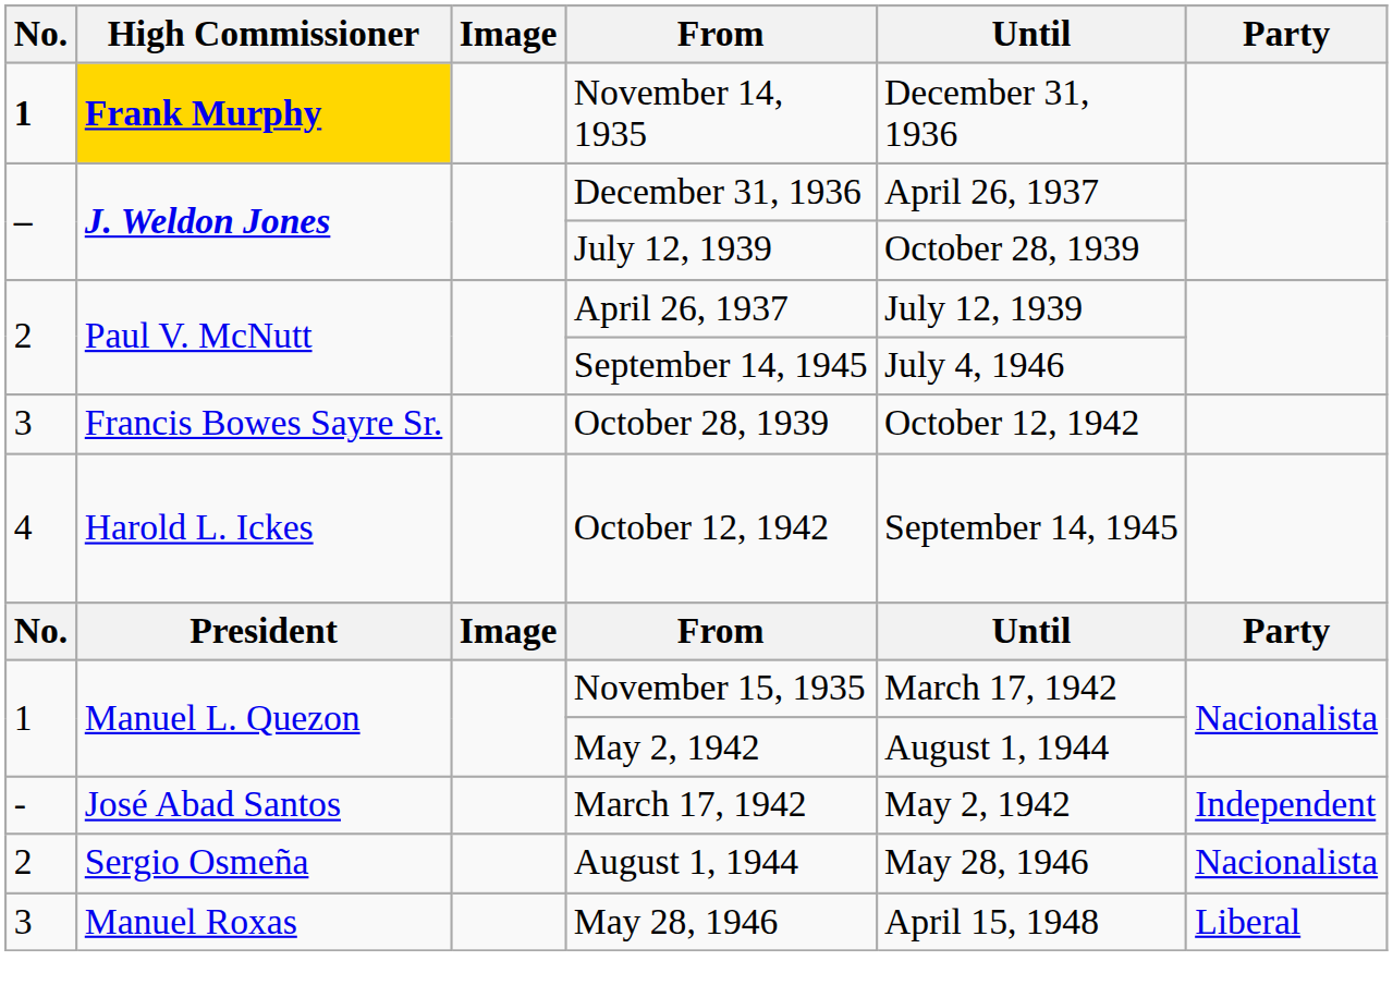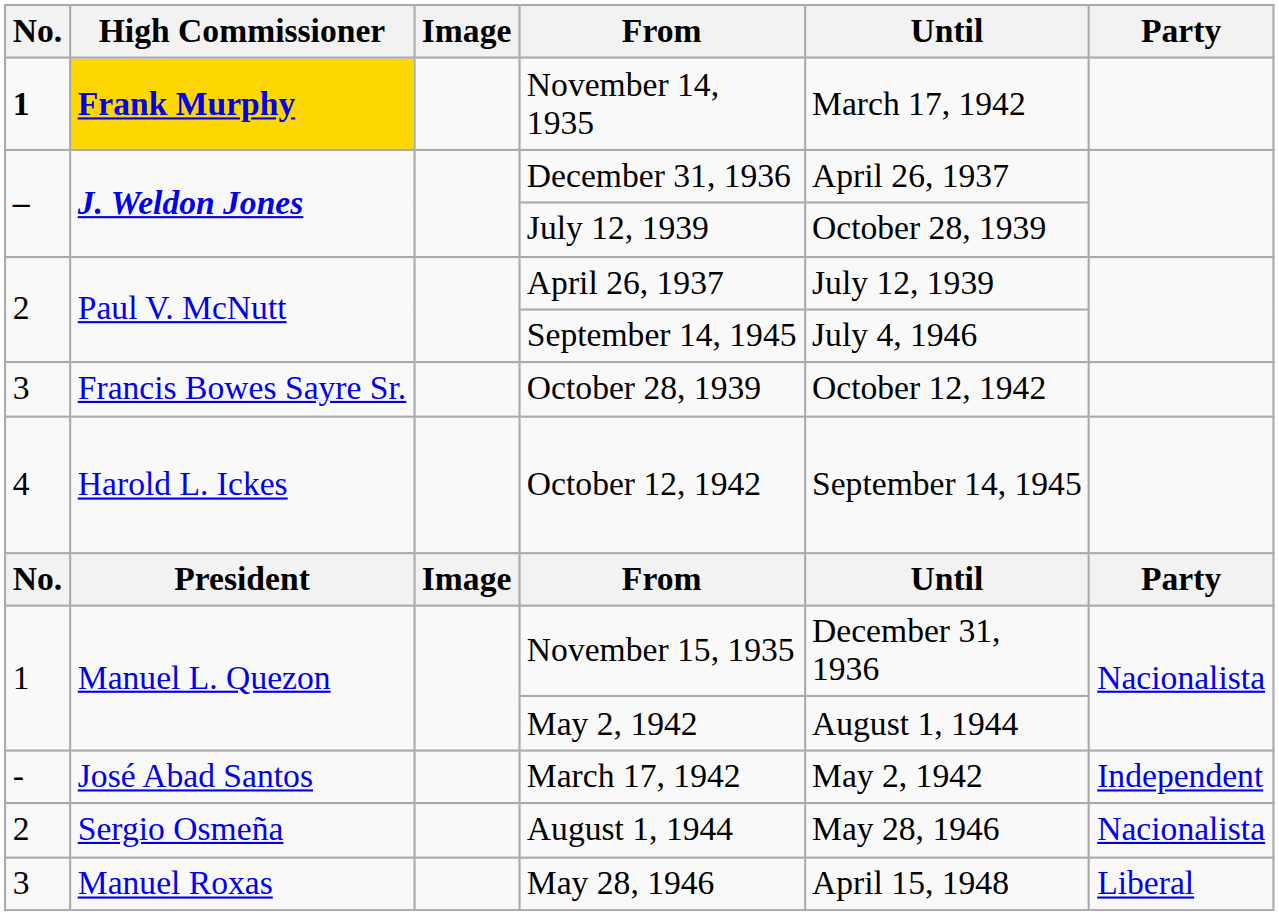 <table class="wikitable">
 <tr>
 <th>No.</th>
 <th>High Commissioner</th>
 <th>Image</th>
 <th>From</th>
 <th>Until</th>
 <th>Party</th>
 </tr>
 <tr>
 <td><strong>1</strong></td>
 <td style="background: gold;"><strong><a href='#'>Frank Murphy</a></strong><br></td>
 <td></td>
 <td>November 14,<br>1935</td>
-<td>December 31,<br>1936</td>
+<td>March 17, 1942</td>
 <td></td>
 </tr>
 <tr>
 <td rowspan="2"><strong>–</strong></td>
 <td rowspan="2"><strong><em><a href='#'>J. Weldon Jones</a><strong><br><em></td>
 <td rowspan="2"></td>
 <td></em>December 31, 1936<em></td>
 <td></em>April 26, 1937<em></td>
 <td rowspan="2"></td>
 </tr>
 <tr>
 <td></em>July 12, 1939<em></td>
 <td></em>October 28, 1939<em></td>
 </tr>
 <tr>
 <td rowspan="2"></strong>2<strong></td>
 <td rowspan="2"></strong><a href='#'>Paul V. McNutt</a><strong><br></td>
 <td rowspan="2"></td>
 <td>April 26, 1937</td>
 <td>July 12, 1939</td>
 <td rowspan="2"></td>
 </tr>
 <tr>
 <td>September 14, 1945</td>
 <td>July 4, 1946</td>
 </tr>
 <tr>
 <td></strong>3<strong></td>
 <td></strong><a href='#'>Francis Bowes Sayre Sr.</a><strong><br></td>
 <td></td>
 <td>October 28, 1939</td>
 <td>October 12, 1942</td>
 <td></td>
 </tr>
 <tr style="height:65px;">
 <td></strong>4<strong></td>
 <td></strong><a href='#'>Harold L. Ickes</a><strong><br></td>
 <td></td>
 <td>October 12, 1942</td>
 <td>September 14, 1945</td>
 <td></td>
 </tr>
 <tr>
 <th>No.</th>
 <th>President</th>
 <th>Image</th>
 <th>From</th>
 <th>Until</th>
 <th>Party</th>
 </tr>
 <tr>
 <td rowspan="2"></strong>1<strong></td>
 <td rowspan="2"></strong><a href='#'>Manuel L. Quezon</a><strong><br></td>
 <td rowspan="2"></td>
 <td>November 15, 1935</td>
-<td>March 17, 1942</td>
+<td>December 31,<br>1936</td>
 <td rowspan="2"><a href='#'>Nacionalista</a></td>
 </tr>
 <tr>
 <td>May 2, 1942</td>
 <td>August 1, 1944</td>
 </tr>
 <tr>
 <td>-</td>
 <td></strong><a href='#'>José Abad Santos</a><strong><br></td>
 <td></td>
 <td>March 17, 1942</td>
 <td>May 2, 1942</td>
 <td><a href='#'>Independent</a></td>
 </tr>
 <tr>
 <td></strong>2<strong></td>
 <td></strong><a href='#'>Sergio Osmeña</a><strong><br></td>
 <td></td>
 <td>August 1, 1944</td>
 <td>May 28, 1946</td>
 <td><a href='#'>Nacionalista</a></td>
 </tr>
 <tr>
 <td></strong>3<strong></td>
 <td></strong><a href='#'>Manuel Roxas</a><strong><br></td>
 <td></td>
 <td>May 28, 1946</td>
 <td>April 15, 1948</td>
 <td><a href='#'>Liberal</a></td>
 </tr>
 </table>
